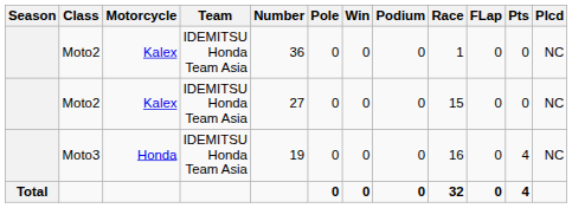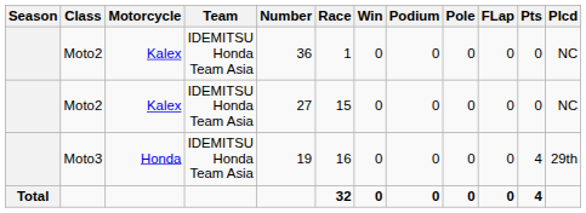 <table class="wikitable" style=text-align:right>
 <tr>
 <th>Season</th>
 <th>Class</th>
 <th>Motorcycle</th>
 <th>Team</th>
 <th>Number</th>
-<th>Pole</th>
+<th>Race</th>
 <th>Win</th>
 <th>Podium</th>
-<th>Race</th>
+<th>Pole</th>
 <th>FLap</th>
 <th>Pts</th>
 <th>Plcd</th>
 </tr>
 <tr>
 <th></th>
 <td>Moto2</td>
 <td><a href='#'>Kalex</a></td>
 <td>IDEMITSU Honda Team Asia</td>
 <td>36</td>
+<td>1</td>
 <td>0</td>
 <td>0</td>
 <td>0</td>
-<td>1</td>
 <td>0</td>
 <td>0</td>
 <td>NC</td>
 </tr>
 <tr>
 <th></th>
 <td>Moto2</td>
 <td><a href='#'>Kalex</a></td>
 <td>IDEMITSU Honda Team Asia</td>
 <td>27</td>
+<td>15</td>
 <td>0</td>
 <td>0</td>
 <td>0</td>
-<td>15</td>
 <td>0</td>
 <td>0</td>
 <td>NC</td>
 </tr>
 <tr>
 <th></th>
 <td>Moto3</td>
 <td><a href='#'>Honda</a></td>
 <td>IDEMITSU Honda Team Asia</td>
 <td>19</td>
+<td>16</td>
 <td>0</td>
 <td>0</td>
 <td>0</td>
-<td>16</td>
 <td>0</td>
 <td>4</td>
-<td>NC</td>
+<td>29th</td>
 </tr>
 <tr>
 <th>Total</th>
 <td></td>
 <td></td>
 <td></td>
 <td></td>
+<td><strong>32</strong></td>
 <td><strong>0</strong></td>
 <td><strong>0</strong></td>
 <td><strong>0</strong></td>
-<td><strong>32</strong></td>
 <td><strong>0</strong></td>
 <td><strong>4</strong></td>
 <td></td>
 </tr>
 </table>
